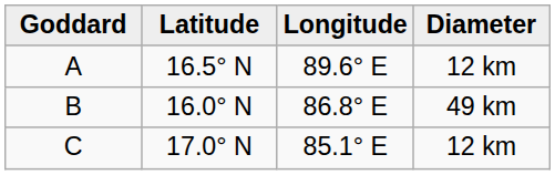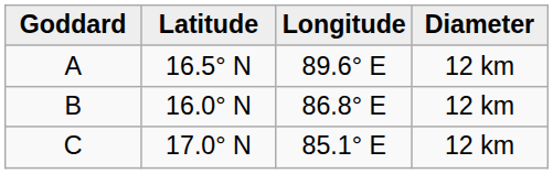 <table class="wikitable">
 <tr>
 <th width="25%" style="background:#eeeeee;">Goddard</th>
 <th width="25%" style="background:#eeeeee;">Latitude</th>
 <th width="25%" style="background:#eeeeee;">Longitude</th>
 <th width="25%" style="background:#eeeeee;">Diameter</th>
 </tr>
 <tr>
 <td align="center">A</td>
 <td align="center">16.5° N</td>
 <td align="center">89.6° E</td>
 <td align="center">12 km</td>
 </tr>
 <tr>
 <td align="center">B</td>
 <td align="center">16.0° N</td>
 <td align="center">86.8° E</td>
-<td align="center">49 km</td>
+<td align="center">12 km</td>
 </tr>
 <tr>
 <td align="center">C</td>
 <td align="center">17.0° N</td>
 <td align="center">85.1° E</td>
 <td align="center">12 km</td>
 </tr>
 </table>
